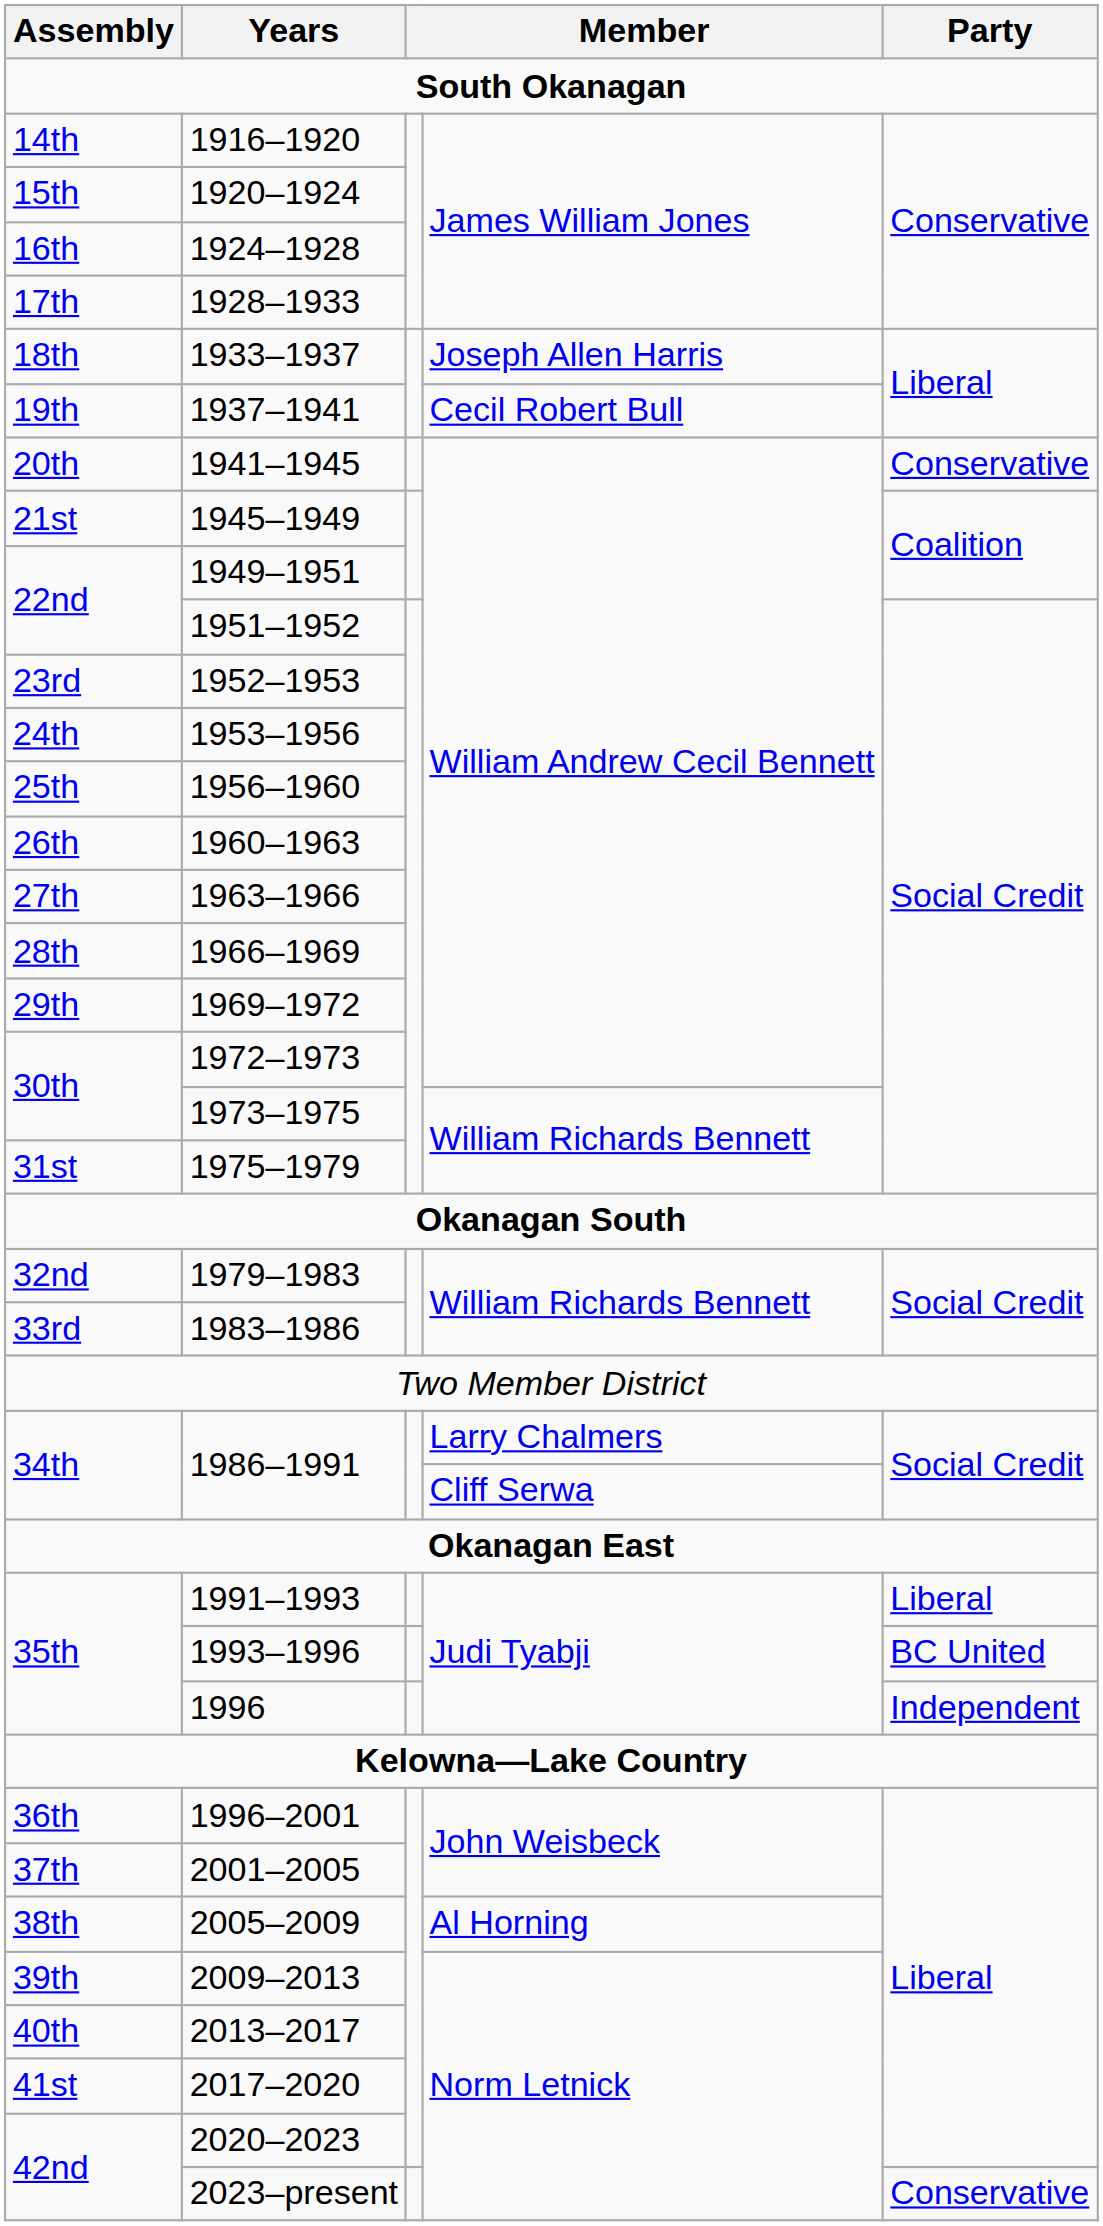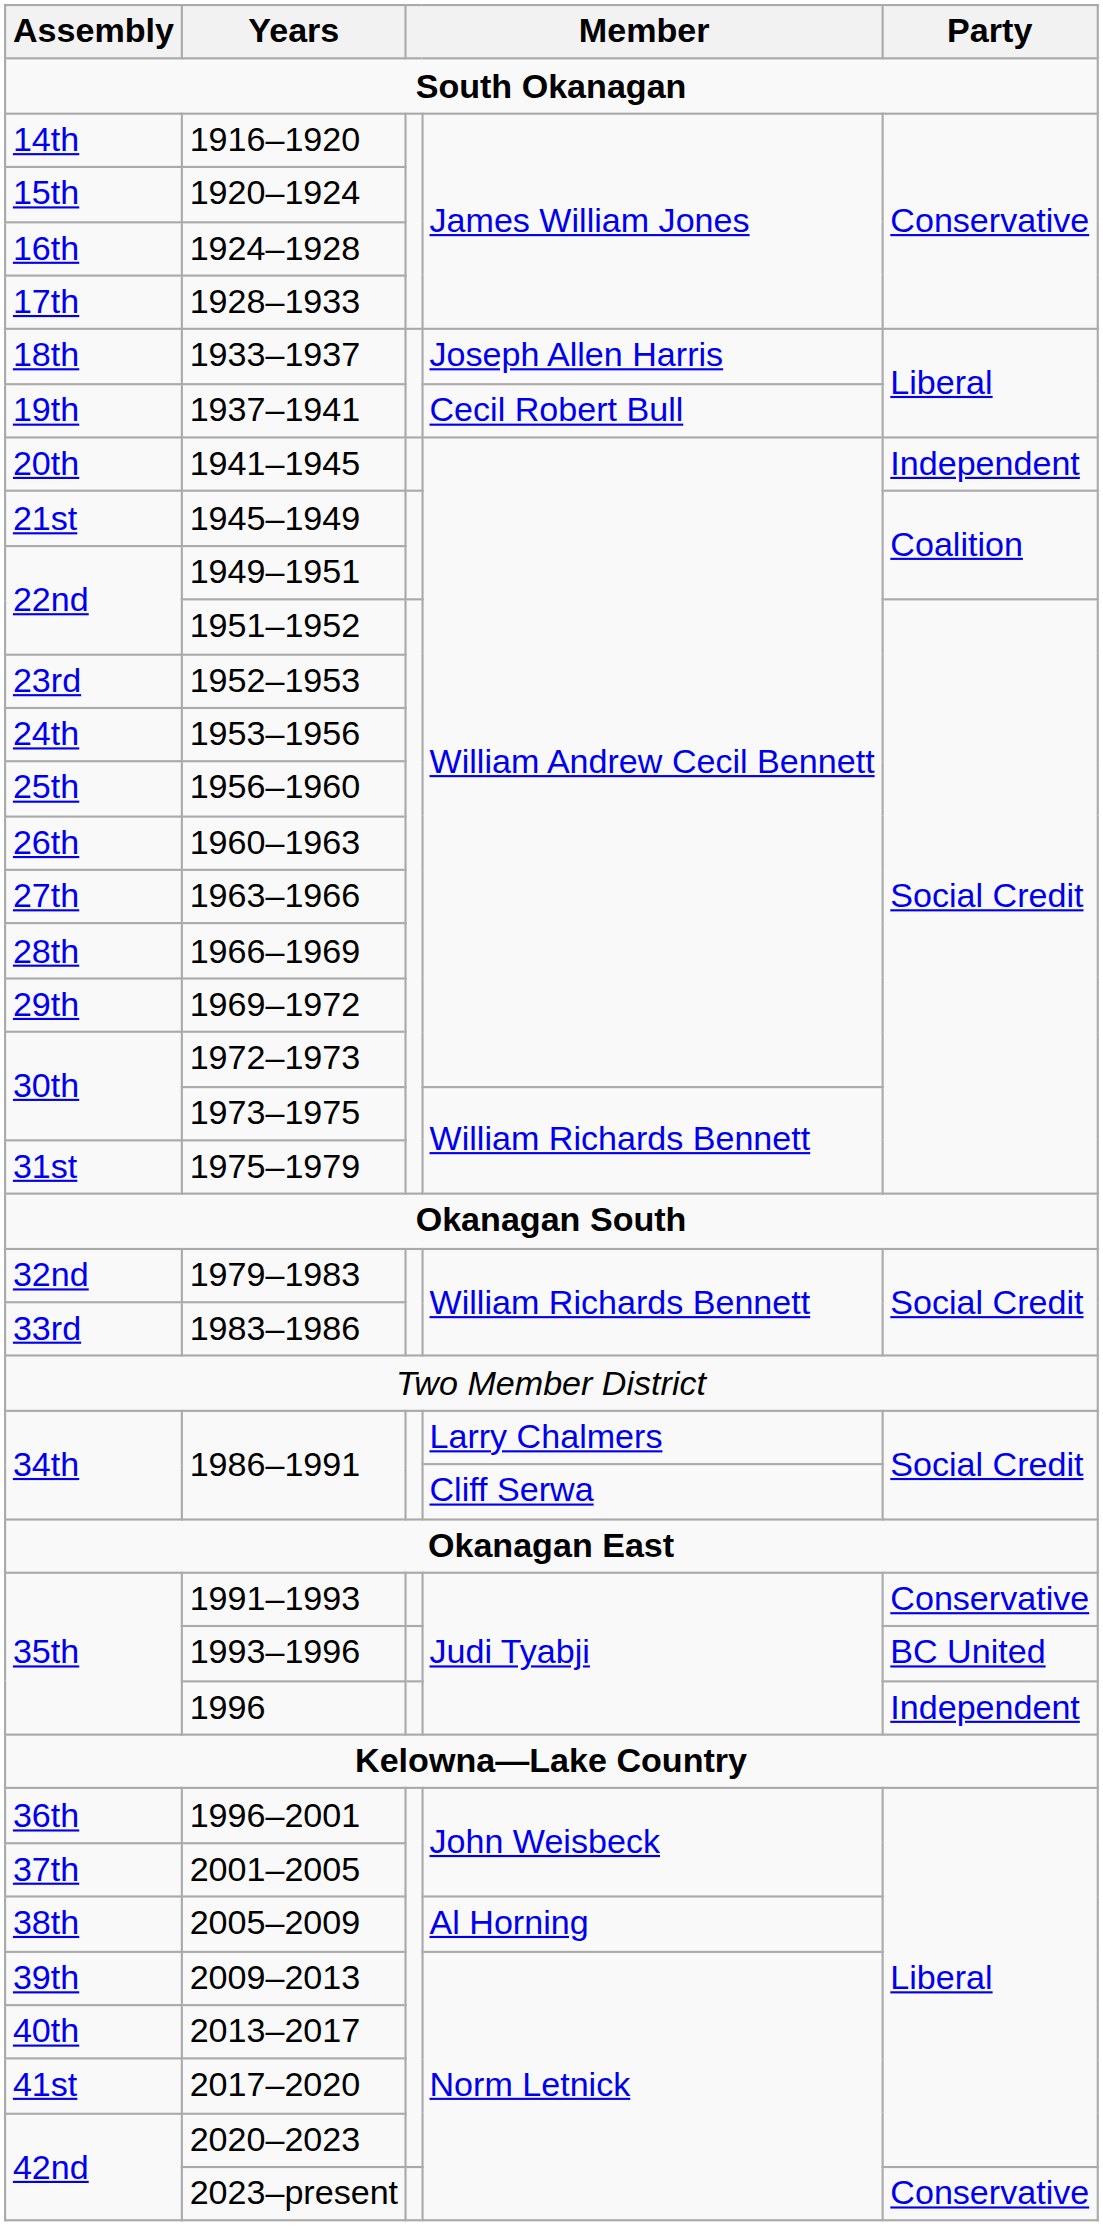 <table class="wikitable">
 <tr>
 <th>Assembly</th>
 <th>Years</th>
 <th colspan="2">Member</th>
 <th>Party</th>
 </tr>
 <tr>
 <td align="center" colspan=5><strong>South Okanagan</strong></td>
 </tr>
 <tr>
 <td><a href='#'>14th</a></td>
 <td>1916–1920</td>
 <td rowspan=4 ></td>
 <td rowspan=4><a href='#'>James William Jones</a></td>
 <td rowspan=4><a href='#'>Conservative</a></td>
 </tr>
 <tr>
 <td><a href='#'>15th</a></td>
 <td>1920–1924</td>
 </tr>
 <tr>
 <td><a href='#'>16th</a></td>
 <td>1924–1928</td>
 </tr>
 <tr>
 <td><a href='#'>17th</a></td>
 <td>1928–1933</td>
 </tr>
 <tr>
 <td><a href='#'>18th</a></td>
 <td>1933–1937</td>
 <td rowspan=2 ></td>
 <td><a href='#'>Joseph Allen Harris</a></td>
 <td rowspan=2><a href='#'>Liberal</a></td>
 </tr>
 <tr>
 <td><a href='#'>19th</a></td>
 <td>1937–1941</td>
 <td><a href='#'>Cecil Robert Bull</a></td>
 </tr>
 <tr>
 <td><a href='#'>20th</a></td>
 <td>1941–1945</td>
 <td></td>
 <td rowspan=12><a href='#'>William Andrew Cecil Bennett</a></td>
-<td><a href='#'>Conservative</a></td>
+<td><a href='#'>Independent</a></td>
 </tr>
 <tr>
 <td><a href='#'>21st</a></td>
 <td>1945–1949</td>
 <td rowspan=2 ></td>
 <td rowspan=2><a href='#'>Coalition</a></td>
 </tr>
 <tr>
 <td rowspan=2><a href='#'>22nd</a></td>
 <td>1949–1951</td>
 </tr>
 <tr>
 <td>1951–1952</td>
 <td rowspan=11 ></td>
 <td rowspan=11><a href='#'>Social Credit</a></td>
 </tr>
 <tr>
 <td><a href='#'>23rd</a></td>
 <td>1952–1953</td>
 </tr>
 <tr>
 <td><a href='#'>24th</a></td>
 <td>1953–1956</td>
 </tr>
 <tr>
 <td><a href='#'>25th</a></td>
 <td>1956–1960</td>
 </tr>
 <tr>
 <td><a href='#'>26th</a></td>
 <td>1960–1963</td>
 </tr>
 <tr>
 <td><a href='#'>27th</a></td>
 <td>1963–1966</td>
 </tr>
 <tr>
 <td><a href='#'>28th</a></td>
 <td>1966–1969</td>
 </tr>
 <tr>
 <td><a href='#'>29th</a></td>
 <td>1969–1972</td>
 </tr>
 <tr>
 <td rowspan=2><a href='#'>30th</a></td>
 <td>1972–1973</td>
 </tr>
 <tr>
 <td>1973–1975</td>
 <td rowspan=2><a href='#'>William Richards Bennett</a></td>
 </tr>
 <tr>
 <td><a href='#'>31st</a></td>
 <td>1975–1979</td>
 </tr>
 <tr>
 <td align="center" colspan=5><strong>Okanagan South</strong></td>
 </tr>
 <tr>
 <td><a href='#'>32nd</a></td>
 <td>1979–1983</td>
 <td rowspan=2 ></td>
 <td rowspan=2><a href='#'>William Richards Bennett</a></td>
 <td rowspan=2><a href='#'>Social Credit</a></td>
 </tr>
 <tr>
 <td><a href='#'>33rd</a></td>
 <td>1983–1986</td>
 </tr>
 <tr>
 <td align="center" colspan=8><em>Two Member District</em></td>
 </tr>
 <tr>
 <td rowspan=2><a href='#'>34th</a></td>
 <td rowspan=2>1986–1991</td>
 <td rowspan=2 ></td>
 <td><a href='#'>Larry Chalmers</a></td>
 <td rowspan=2><a href='#'>Social Credit</a></td>
 </tr>
 <tr>
 <td><a href='#'>Cliff Serwa</a></td>
 </tr>
 <tr>
 <td align="center" colspan=5><strong>Okanagan East</strong></td>
 </tr>
 <tr>
 <td rowspan=3><a href='#'>35th</a></td>
 <td>1991–1993</td>
 <td></td>
 <td rowspan=3><a href='#'>Judi Tyabji</a></td>
-<td><a href='#'>Liberal</a></td>
+<td><a href='#'>Conservative</a></td>
 </tr>
 <tr>
 <td>1993–1996</td>
 <td></td>
 <td><a href='#'>BC United</a></td>
 </tr>
 <tr>
 <td>1996</td>
 <td></td>
 <td><a href='#'>Independent</a></td>
 </tr>
 <tr>
 <td align="center" colspan=5><strong>Kelowna—Lake Country</strong></td>
 </tr>
 <tr>
 <td><a href='#'>36th</a></td>
 <td>1996–2001</td>
 <td rowspan=7 ></td>
 <td rowspan=2><a href='#'>John Weisbeck</a></td>
 <td rowspan=7><a href='#'>Liberal</a></td>
 </tr>
 <tr>
 <td><a href='#'>37th</a></td>
 <td>2001–2005</td>
 </tr>
 <tr>
 <td><a href='#'>38th</a></td>
 <td>2005–2009</td>
 <td><a href='#'>Al Horning</a></td>
 </tr>
 <tr>
 <td><a href='#'>39th</a></td>
 <td>2009–2013</td>
 <td rowspan=5><a href='#'>Norm Letnick</a></td>
 </tr>
 <tr>
 <td><a href='#'>40th</a></td>
 <td>2013–2017</td>
 </tr>
 <tr>
 <td><a href='#'>41st</a></td>
 <td>2017–2020</td>
 </tr>
 <tr>
 <td rowspan=2><a href='#'>42nd</a></td>
 <td>2020–2023</td>
 </tr>
 <tr>
 <td>2023–present</td>
 <td></td>
 <td><a href='#'>Conservative</a></td>
 </tr>
 </table>
